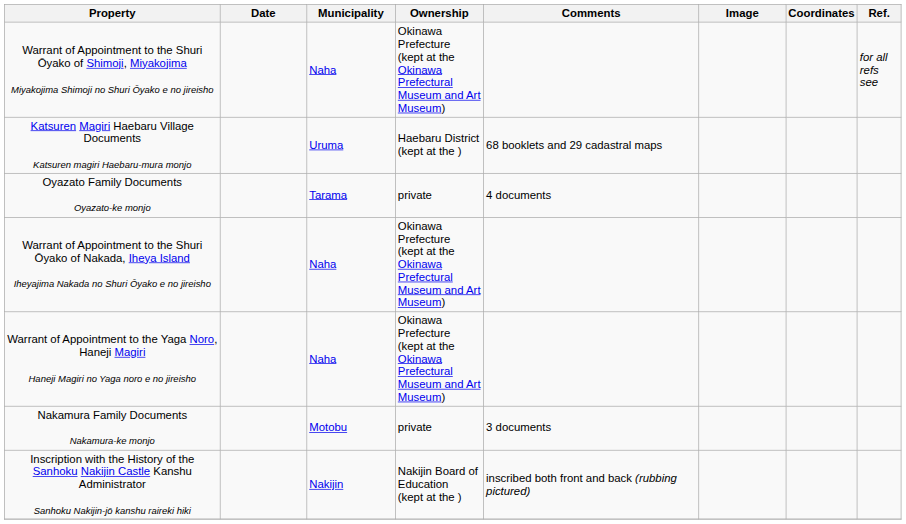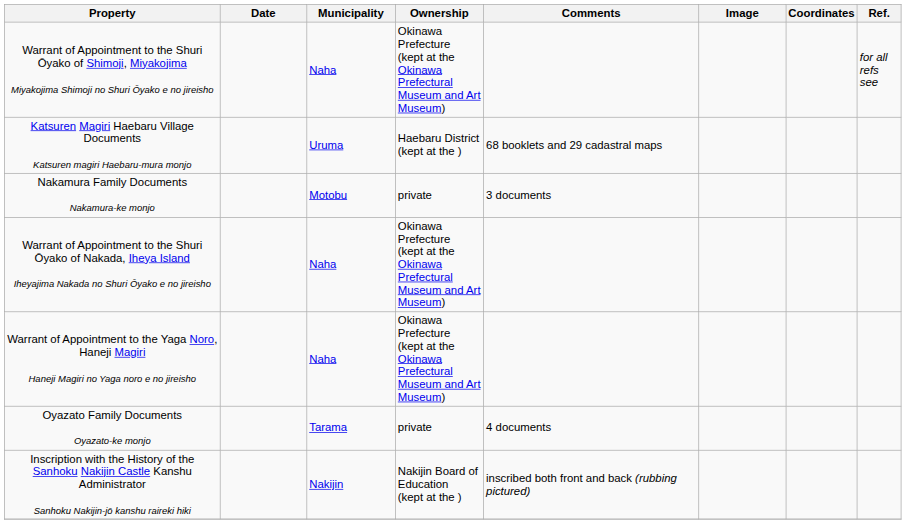 <table class="wikitable sortable"  style="width:100%;">
 <tr>
 <th width="25%" align="left">Property</th>
 <th width="10%" align="left">Date</th>
 <th width="10%" align="left">Municipality</th>
 <th width="10%" align="left">Ownership</th>
 <th width="25%" align="left" class="unsortable">Comments</th>
 <th width="10%" align="left" class="unsortable">Image</th>
 <th width="5%" align="left" class="unsortable">Coordinates</th>
 <th width="5%" align="left" class="unsortable">Ref.</th>
 </tr>
 <tr>
 <td align="center">Warrant of Appointment to the Shuri Ōyako of <a href='#'>Shimoji</a>, <a href='#'>Miyakojima</a><br><br><small><em>Miyakojima Shimoji no Shuri Ōyako e no jireisho</em></small></td>
 <td></td>
 <td><a href='#'>Naha</a></td>
 <td>Okinawa Prefecture<br>(kept at the <a href='#'>Okinawa Prefectural Museum and Art Museum</a>)</td>
 <td></td>
 <td></td>
 <td></td>
 <td><em>for all refs see</em> </td>
 </tr>
 <tr>
 <td align="center"><a href='#'>Katsuren</a> <a href='#'>Magiri</a> Haebaru Village Documents<br><br><small><em>Katsuren magiri Haebaru-mura monjo</em></small></td>
 <td></td>
 <td><a href='#'>Uruma</a></td>
 <td>Haebaru District<br>(kept at the )</td>
 <td>68 booklets and 29 cadastral maps</td>
 <td></td>
 <td></td>
 <td></td>
 </tr>
 <tr>
-<td align="center">Oyazato Family Documents<br><br><small><em>Oyazato-ke monjo</em></small></td>
+<td align="center">Nakamura Family Documents<br><br><small><em>Nakamura-ke monjo</em></small></td>
 <td></td>
-<td><a href='#'>Tarama</a></td>
+<td><a href='#'>Motobu</a></td>
 <td>private</td>
-<td>4 documents</td>
+<td>3 documents</td>
 <td></td>
 <td></td>
 <td></td>
 </tr>
 <tr>
 <td align="center">Warrant of Appointment to the Shuri Ōyako of Nakada, <a href='#'>Iheya Island</a><br><br><small><em>Iheyajima Nakada no Shuri Ōyako e no jireisho</em></small></td>
 <td></td>
 <td><a href='#'>Naha</a></td>
 <td>Okinawa Prefecture<br>(kept at the <a href='#'>Okinawa Prefectural Museum and Art Museum</a>)</td>
 <td></td>
 <td></td>
 <td></td>
 <td></td>
 </tr>
 <tr>
 <td align="center">Warrant of Appointment to the Yaga <a href='#'>Noro</a>, Haneji <a href='#'>Magiri</a><br><br><small><em>Haneji Magiri no Yaga noro e no jireisho</em></small></td>
 <td></td>
 <td><a href='#'>Naha</a></td>
 <td>Okinawa Prefecture<br>(kept at the <a href='#'>Okinawa Prefectural Museum and Art Museum</a>)</td>
 <td></td>
 <td></td>
 <td></td>
 <td></td>
 </tr>
 <tr>
-<td align="center">Nakamura Family Documents<br><br><small><em>Nakamura-ke monjo</em></small></td>
+<td align="center">Oyazato Family Documents<br><br><small><em>Oyazato-ke monjo</em></small></td>
 <td></td>
-<td><a href='#'>Motobu</a></td>
+<td><a href='#'>Tarama</a></td>
 <td>private</td>
-<td>3 documents</td>
+<td>4 documents</td>
 <td></td>
 <td></td>
 <td></td>
 </tr>
 <tr>
 <td align="center">Inscription with the History of the <a href='#'>Sanhoku</a> <a href='#'>Nakijin Castle</a> Kanshu Administrator<br><br><small><em>Sanhoku Nakijin-jō kanshu raireki hiki</em></small></td>
 <td></td>
 <td><a href='#'>Nakijin</a></td>
 <td>Nakijin Board of Education<br>(kept at the )</td>
 <td>inscribed both front and back <em>(rubbing pictured)</em></td>
 <td></td>
 <td></td>
 <td></td>
 </tr>
 <tr>
 </tr>
 </table>
